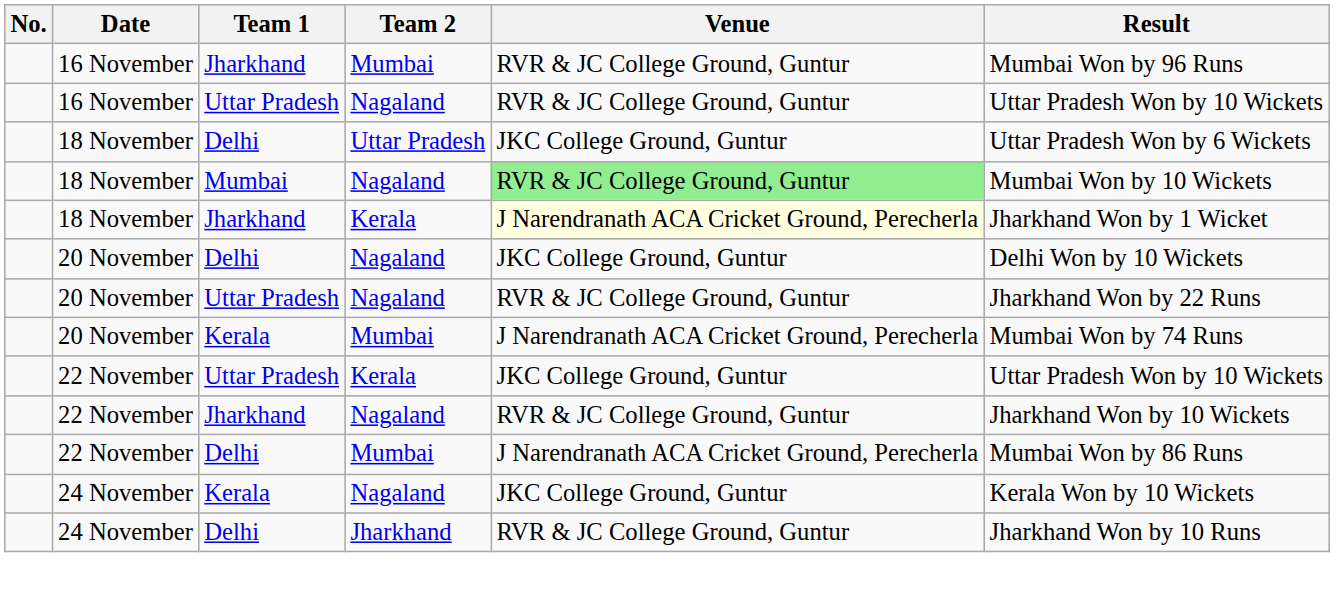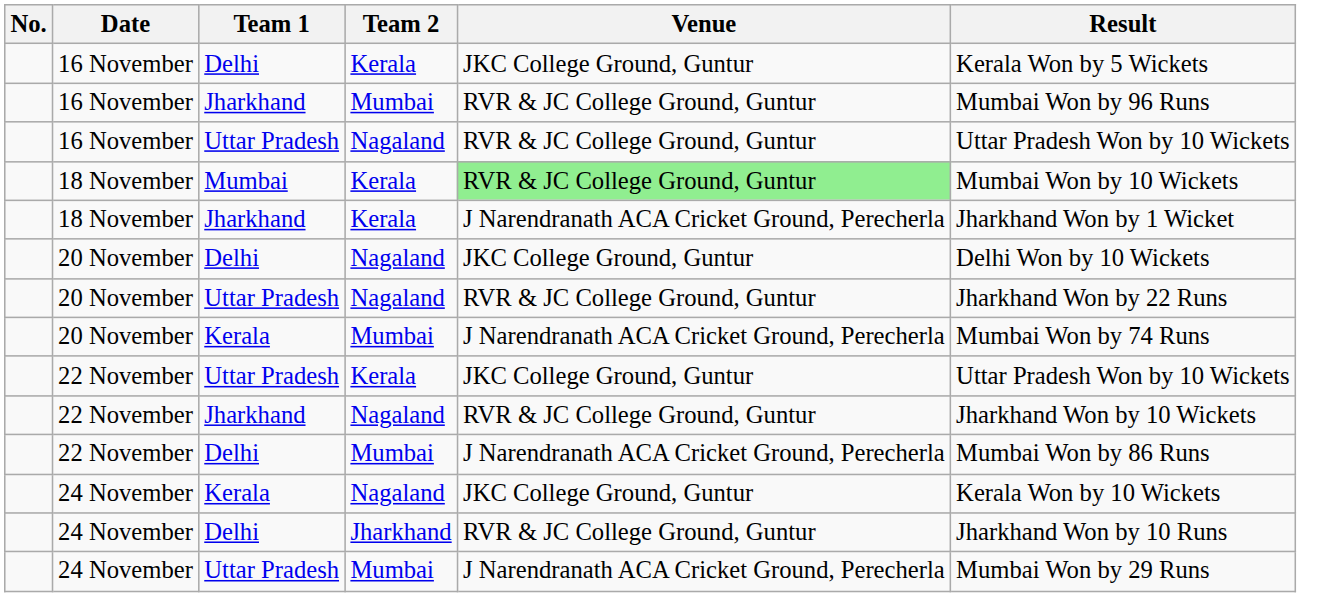 <table class="wikitable collapsible collapsed">
 <tr>
 <th>No.</th>
 <th>Date</th>
 <th>Team 1</th>
 <th>Team 2</th>
 <th>Venue</th>
 <th>Result</th>
+</tr>
+<tr>
+<td> </td>
+<td>16 November</td>
+<td><a href='#'>Delhi</a></td>
+<td><a href='#'>Kerala</a></td>
+<td>JKC College Ground, Guntur</td>
+<td>Kerala Won by 5 Wickets</td>
 </tr>
 <tr>
 <td> </td>
 <td>16 November</td>
 <td><a href='#'>Jharkhand</a></td>
 <td><a href='#'>Mumbai</a></td>
 <td>RVR & JC College Ground, Guntur</td>
 <td>Mumbai Won by 96 Runs</td>
 </tr>
 <tr>
 <td> </td>
 <td>16 November</td>
 <td><a href='#'>Uttar Pradesh</a></td>
 <td><a href='#'>Nagaland</a></td>
 <td>RVR & JC College Ground, Guntur</td>
 <td>Uttar Pradesh Won by 10 Wickets</td>
 </tr>
 <tr>
 <td> </td>
 <td>18 November</td>
-<td><a href='#'>Delhi</a></td>
-<td><a href='#'>Uttar Pradesh</a></td>
-<td>JKC College Ground, Guntur</td>
-<td>Uttar Pradesh Won by 6 Wickets</td>
-</tr>
-<tr>
-<td> </td>
-<td>18 November</td>
 <td><a href='#'>Mumbai</a></td>
-<td><a href='#'>Nagaland</a></td>
+<td><a href='#'>Kerala</a></td>
 <td style="background: lightgreen;">RVR & JC College Ground, Guntur</td>
 <td>Mumbai Won by 10 Wickets</td>
 </tr>
 <tr>
 <td> </td>
 <td>18 November</td>
 <td><a href='#'>Jharkhand</a></td>
 <td><a href='#'>Kerala</a></td>
-<td style="background: lightyellow;">J Narendranath ACA Cricket Ground, Perecherla</td>
+<td>J Narendranath ACA Cricket Ground, Perecherla</td>
 <td>Jharkhand Won by 1 Wicket</td>
 </tr>
 <tr>
 <td> </td>
 <td>20 November</td>
 <td><a href='#'>Delhi</a></td>
 <td><a href='#'>Nagaland</a></td>
 <td>JKC College Ground, Guntur</td>
 <td>Delhi Won by 10 Wickets</td>
 </tr>
 <tr>
 <td> </td>
 <td>20 November</td>
 <td><a href='#'>Uttar Pradesh</a></td>
 <td><a href='#'>Nagaland</a></td>
 <td>RVR & JC College Ground, Guntur</td>
 <td>Jharkhand Won by 22 Runs</td>
 </tr>
 <tr>
 <td> </td>
 <td>20 November</td>
 <td><a href='#'>Kerala</a></td>
 <td><a href='#'>Mumbai</a></td>
 <td>J Narendranath ACA Cricket Ground, Perecherla</td>
 <td>Mumbai Won by 74 Runs</td>
 </tr>
 <tr>
 <td> </td>
 <td>22 November</td>
 <td><a href='#'>Uttar Pradesh</a></td>
 <td><a href='#'>Kerala</a></td>
 <td>JKC College Ground, Guntur</td>
 <td>Uttar Pradesh Won by 10 Wickets</td>
 </tr>
 <tr>
 <td> </td>
 <td>22 November</td>
 <td><a href='#'>Jharkhand</a></td>
 <td><a href='#'>Nagaland</a></td>
 <td>RVR & JC College Ground, Guntur</td>
 <td>Jharkhand Won by 10 Wickets</td>
 </tr>
 <tr>
 <td> </td>
 <td>22 November</td>
 <td><a href='#'>Delhi</a></td>
 <td><a href='#'>Mumbai</a></td>
 <td>J Narendranath ACA Cricket Ground, Perecherla</td>
 <td>Mumbai Won by 86 Runs</td>
 </tr>
 <tr>
 <td> </td>
 <td>24 November</td>
 <td><a href='#'>Kerala</a></td>
 <td><a href='#'>Nagaland</a></td>
 <td>JKC College Ground, Guntur</td>
 <td>Kerala Won by 10 Wickets</td>
 </tr>
 <tr>
 <td> </td>
 <td>24 November</td>
 <td><a href='#'>Delhi</a></td>
 <td><a href='#'>Jharkhand</a></td>
 <td>RVR & JC College Ground, Guntur</td>
 <td>Jharkhand Won by 10 Runs</td>
 </tr>
+<tr>
+<td> </td>
+<td>24 November</td>
+<td><a href='#'>Uttar Pradesh</a></td>
+<td><a href='#'>Mumbai</a></td>
+<td>J Narendranath ACA Cricket Ground, Perecherla</td>
+<td>Mumbai Won by 29 Runs</td>
+</tr>
 </table>
